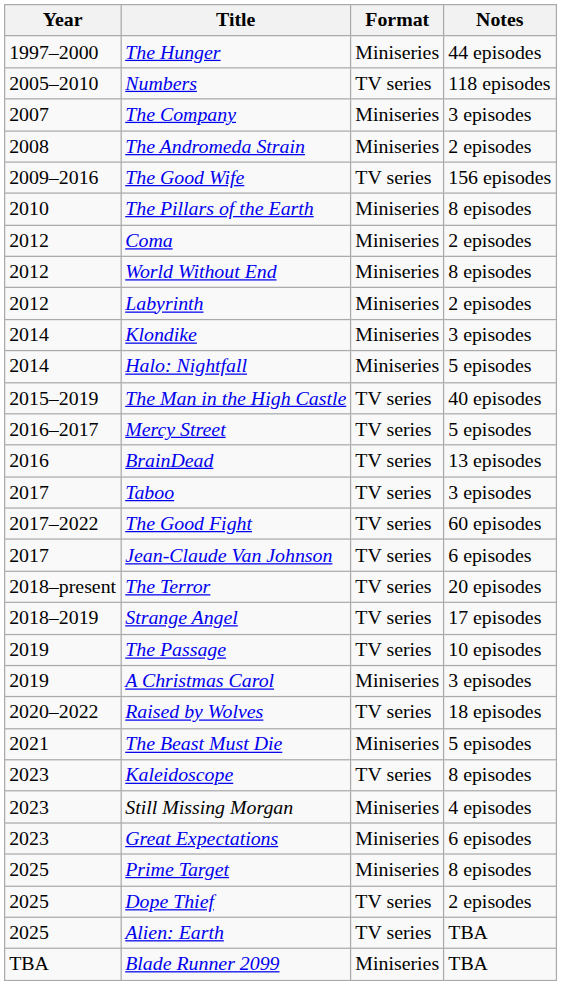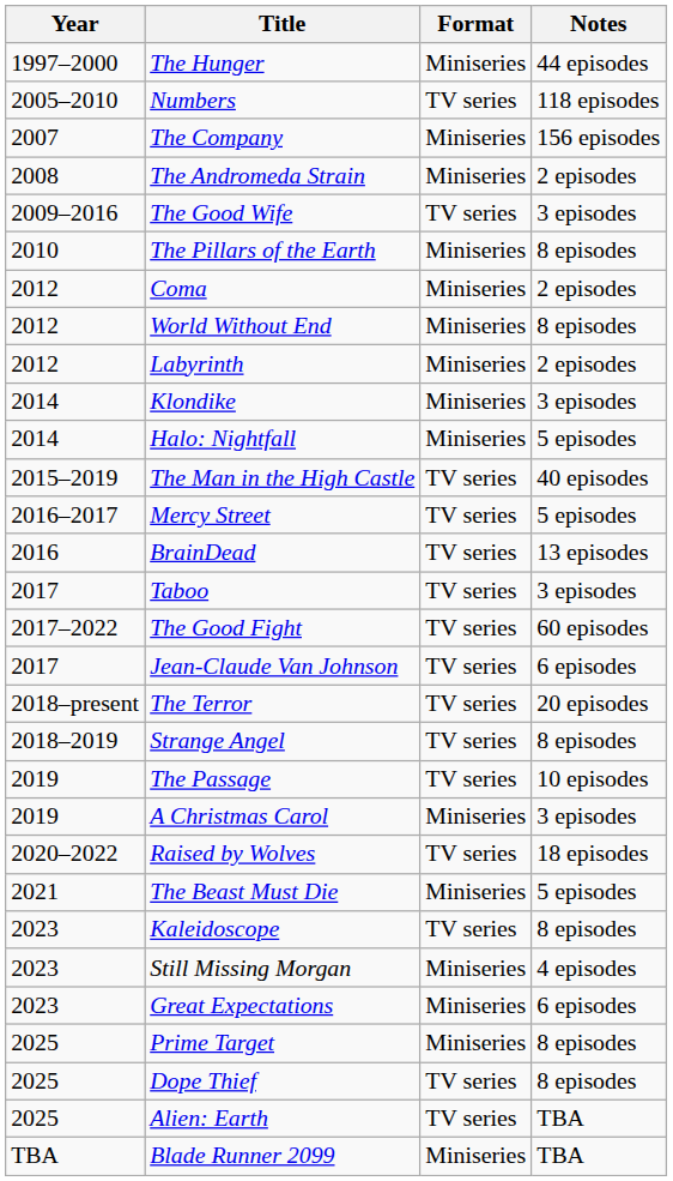 <table class="wikitable sortable">
 <tr>
 <th>Year</th>
 <th>Title</th>
 <th>Format</th>
 <th>Notes</th>
 </tr>
 <tr>
 <td>1997–2000</td>
 <td><em><a href='#'>The Hunger</a></em></td>
 <td>Miniseries</td>
 <td>44 episodes</td>
 </tr>
 <tr>
 <td>2005–2010</td>
 <td><em><a href='#'>Numbers</a></em></td>
 <td>TV series</td>
 <td>118 episodes</td>
 </tr>
 <tr>
 <td>2007</td>
 <td><em><a href='#'>The Company</a></em></td>
 <td>Miniseries</td>
-<td>3 episodes</td>
+<td>156 episodes</td>
 </tr>
 <tr>
 <td>2008</td>
 <td><em><a href='#'>The Andromeda Strain</a></em></td>
 <td>Miniseries</td>
 <td>2 episodes</td>
 </tr>
 <tr>
 <td>2009–2016</td>
 <td><em><a href='#'>The Good Wife</a></em></td>
 <td>TV series</td>
-<td>156 episodes</td>
+<td>3 episodes</td>
 </tr>
 <tr>
 <td>2010</td>
 <td><em><a href='#'>The Pillars of the Earth</a></em></td>
 <td>Miniseries</td>
 <td>8 episodes</td>
 </tr>
 <tr>
 <td>2012</td>
 <td><em><a href='#'>Coma</a></em></td>
 <td>Miniseries</td>
 <td>2 episodes</td>
 </tr>
 <tr>
 <td>2012</td>
 <td><em><a href='#'>World Without End</a></em></td>
 <td>Miniseries</td>
 <td>8 episodes</td>
 </tr>
 <tr>
 <td>2012</td>
 <td><em><a href='#'>Labyrinth</a></em></td>
 <td>Miniseries</td>
 <td>2 episodes</td>
 </tr>
 <tr>
 <td>2014</td>
 <td><em><a href='#'>Klondike</a></em></td>
 <td>Miniseries</td>
 <td>3 episodes</td>
 </tr>
 <tr>
 <td>2014</td>
 <td><em><a href='#'>Halo: Nightfall</a></em></td>
 <td>Miniseries</td>
 <td>5 episodes</td>
 </tr>
 <tr>
 <td>2015–2019</td>
 <td><em><a href='#'>The Man in the High Castle</a></em></td>
 <td>TV series</td>
 <td>40 episodes</td>
 </tr>
 <tr>
 <td>2016–2017</td>
 <td><em><a href='#'>Mercy Street</a></em></td>
 <td>TV series</td>
 <td>5 episodes</td>
 </tr>
 <tr>
 <td>2016</td>
 <td><em><a href='#'>BrainDead</a></em></td>
 <td>TV series</td>
 <td>13 episodes</td>
 </tr>
 <tr>
 <td>2017</td>
 <td><em><a href='#'>Taboo</a></em></td>
 <td>TV series</td>
 <td>3 episodes</td>
 </tr>
 <tr>
 <td>2017–2022</td>
 <td><em><a href='#'>The Good Fight</a></em></td>
 <td>TV series</td>
 <td>60 episodes</td>
 </tr>
 <tr>
 <td>2017</td>
 <td><em><a href='#'>Jean-Claude Van Johnson</a></em></td>
 <td>TV series</td>
 <td>6 episodes</td>
 </tr>
 <tr>
 <td>2018–present</td>
 <td><em><a href='#'>The Terror</a></em></td>
 <td>TV series</td>
 <td>20 episodes</td>
 </tr>
 <tr>
 <td>2018–2019</td>
 <td><em><a href='#'>Strange Angel</a></em></td>
 <td>TV series</td>
-<td>17 episodes</td>
+<td>8 episodes</td>
 </tr>
 <tr>
 <td>2019</td>
 <td><em><a href='#'>The Passage</a></em></td>
 <td>TV series</td>
 <td>10 episodes</td>
 </tr>
 <tr>
 <td>2019</td>
 <td><em><a href='#'>A Christmas Carol</a></em></td>
 <td>Miniseries</td>
 <td>3 episodes</td>
 </tr>
 <tr>
 <td>2020–2022</td>
 <td><em><a href='#'>Raised by Wolves</a></em></td>
 <td>TV series</td>
 <td>18 episodes</td>
 </tr>
 <tr>
 <td>2021</td>
 <td><em><a href='#'>The Beast Must Die</a></em></td>
 <td>Miniseries</td>
 <td>5 episodes</td>
 </tr>
 <tr>
 <td>2023</td>
 <td><em><a href='#'>Kaleidoscope</a></em></td>
 <td>TV series</td>
 <td>8 episodes</td>
 </tr>
 <tr>
 <td>2023</td>
 <td><em>Still Missing Morgan</em></td>
 <td>Miniseries</td>
 <td>4 episodes</td>
 </tr>
 <tr>
 <td>2023</td>
 <td><em><a href='#'>Great Expectations</a></em></td>
 <td>Miniseries</td>
 <td>6 episodes</td>
 </tr>
 <tr>
 <td>2025</td>
 <td><em><a href='#'>Prime Target</a></em></td>
 <td>Miniseries</td>
 <td>8 episodes</td>
 </tr>
 <tr>
 <td>2025</td>
 <td><em><a href='#'>Dope Thief</a></em></td>
 <td>TV series</td>
-<td>2 episodes</td>
+<td>8 episodes</td>
 </tr>
 <tr>
 <td>2025</td>
 <td><em><a href='#'>Alien: Earth</a></em></td>
 <td>TV series</td>
 <td>TBA</td>
 </tr>
 <tr>
 <td>TBA</td>
 <td><em><a href='#'>Blade Runner 2099</a></em></td>
 <td>Miniseries</td>
 <td>TBA</td>
 </tr>
 </table>
